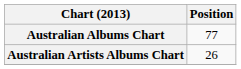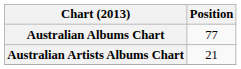 <table class="wikitable sortable plainrowheaders" style="text-align:center">
 <tr>
 <th scope="col">Chart (2013)</th>
 <th scope="col">Position</th>
 </tr>
 <tr>
 <th scope="row">Australian Albums Chart</th>
 <td>77</td>
 </tr>
 <tr>
 <th scope="row">Australian Artists Albums Chart</th>
-<td>26</td>
+<td>21</td>
 </tr>
 <tr>
 </tr>
 </table>
